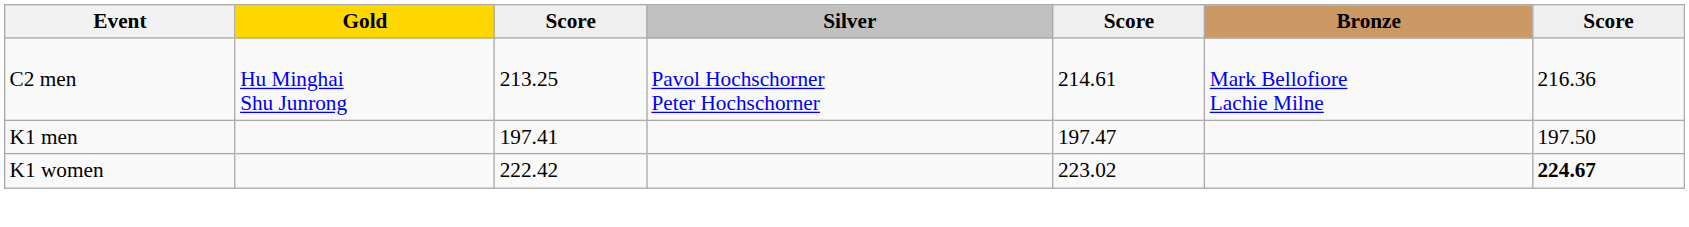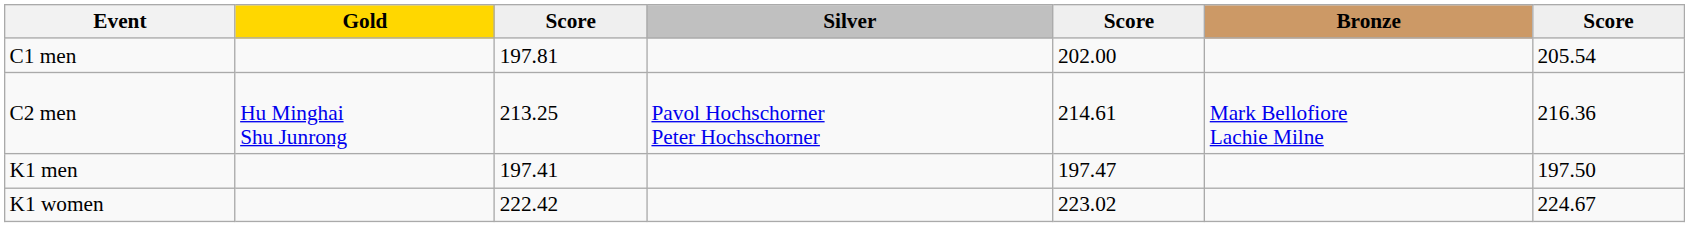 <table class="wikitable" width=100%>
 <tr>
 <th>Event</th>
 <td align=center bgcolor="gold"><strong>Gold</strong></td>
 <td align=center bgcolor="EFEFEF"><strong>Score</strong></td>
 <td align=center bgcolor="silver"><strong>Silver</strong></td>
 <td align=center bgcolor="EFEFEF"><strong>Score</strong></td>
 <td align=center bgcolor="CC9966"><strong>Bronze</strong></td>
 <td align=center bgcolor="EFEFEF"><strong>Score</strong></td>
+</tr>
+<tr>
+<td>C1 men</td>
+<td></td>
+<td>197.81</td>
+<td></td>
+<td>202.00</td>
+<td></td>
+<td>205.54</td>
 </tr>
 <tr>
 <td>C2 men</td>
 <td><br><a href='#'>Hu Minghai</a><br><a href='#'>Shu Junrong</a></td>
 <td>213.25</td>
 <td><br><a href='#'>Pavol Hochschorner</a><br><a href='#'>Peter Hochschorner</a></td>
 <td>214.61</td>
 <td><br><a href='#'>Mark Bellofiore</a><br><a href='#'>Lachie Milne</a></td>
 <td>216.36</td>
 </tr>
 <tr>
 <td>K1 men</td>
 <td></td>
 <td>197.41</td>
 <td></td>
 <td>197.47</td>
 <td></td>
 <td>197.50</td>
 </tr>
 <tr>
 <td>K1 women</td>
 <td></td>
 <td>222.42</td>
 <td></td>
 <td>223.02</td>
 <td></td>
-<td><strong>224.67</strong></td>
+<td>224.67</td>
 </tr>
 </table>
